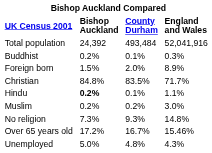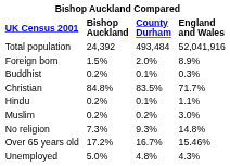 <table id="toc" style="float: right; margin-left: 2em; width: 40%; font-size: 90%;" cellspacing="3">
 <tr>
 <th colspan="4"><strong>Bishop Auckland Compared</strong></th>
 </tr>
 <tr>
 <td style="width:120px;"><strong><a href='#'>UK Census 2001</a></strong></td>
 <td><strong>Bishop Auckland</strong></td>
 <td><strong><a href='#'>County Durham</a></strong></td>
 <td><strong>England and Wales</strong></td>
 </tr>
 <tr>
 <td>Total population</td>
 <td>24,392</td>
 <td>493,484</td>
 <td>52,041,916</td>
 </tr>
 <tr>
+<td>Foreign born</td>
+<td>1.5%</td>
+<td>2.0%</td>
+<td>8.9%</td>
+</tr>
+<tr>
 <td>Buddhist</td>
 <td>0.2%</td>
 <td>0.1%</td>
 <td>0.3%</td>
-</tr>
-<tr>
-<td>Foreign born</td>
-<td>1.5%</td>
-<td>2.0%</td>
-<td>8.9%</td>
 </tr>
 <tr>
 <td>Christian</td>
 <td>84.8%</td>
 <td>83.5%</td>
 <td>71.7%</td>
 </tr>
 <tr>
 <td>Hindu</td>
-<td><strong>0.2%</strong></td>
+<td>0.2%</td>
 <td>0.1%</td>
 <td>1.1%</td>
 </tr>
 <tr>
 <td>Muslim</td>
 <td>0.2%</td>
 <td>0.2%</td>
 <td>3.0%</td>
 </tr>
 <tr>
 <td>No religion</td>
 <td>7.3%</td>
 <td>9.3%</td>
 <td>14.8%</td>
 </tr>
 <tr>
 <td>Over 65 years old</td>
 <td>17.2%</td>
 <td>16.7%</td>
 <td>15.46%</td>
 </tr>
 <tr>
 <td>Unemployed</td>
 <td>5.0%</td>
 <td>4.8%</td>
 <td>4.3%</td>
 </tr>
 </table>
